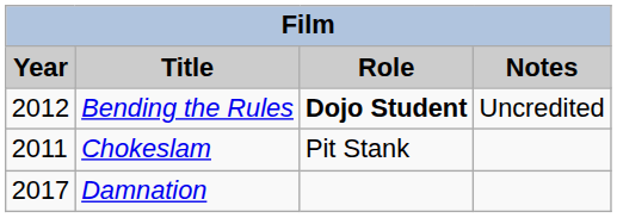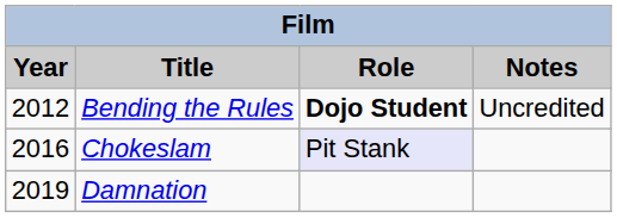 <table class="wikitable">
 <tr style="text-align:center;">
 <th colspan=4 style="background:#B0C4DE;">Film</th>
 </tr>
 <tr style="text-align:center;">
 <th style="background:#ccc;">Year</th>
 <th style="background:#ccc;">Title</th>
 <th style="background:#ccc;">Role</th>
 <th style="background:#ccc;">Notes</th>
 </tr>
 <tr>
 <td>2012</td>
 <td><em><a href='#'>Bending the Rules</a></em></td>
 <td><strong>Dojo Student</strong></td>
 <td>Uncredited</td>
 </tr>
 <tr>
-<td>2011</td>
+<td>2016</td>
 <td><em><a href='#'>Chokeslam</a></em></td>
-<td>Pit Stank</td>
+<td style="background: lavender;">Pit Stank</td>
 <td></td>
 </tr>
 <tr>
-<td>2017</td>
+<td>2019</td>
 <td><em><a href='#'>Damnation</a></em></td>
 <td></td>
 <td></td>
 </tr>
 </table>
